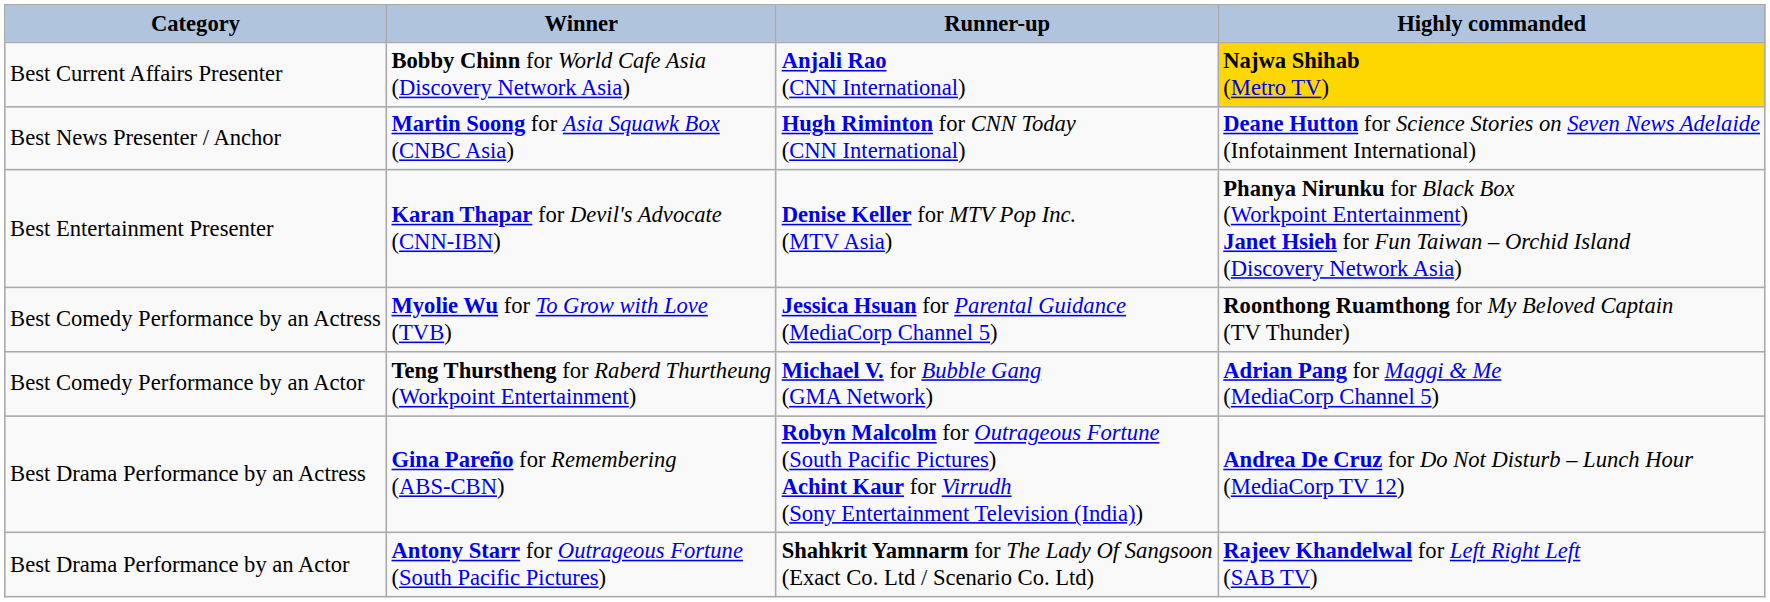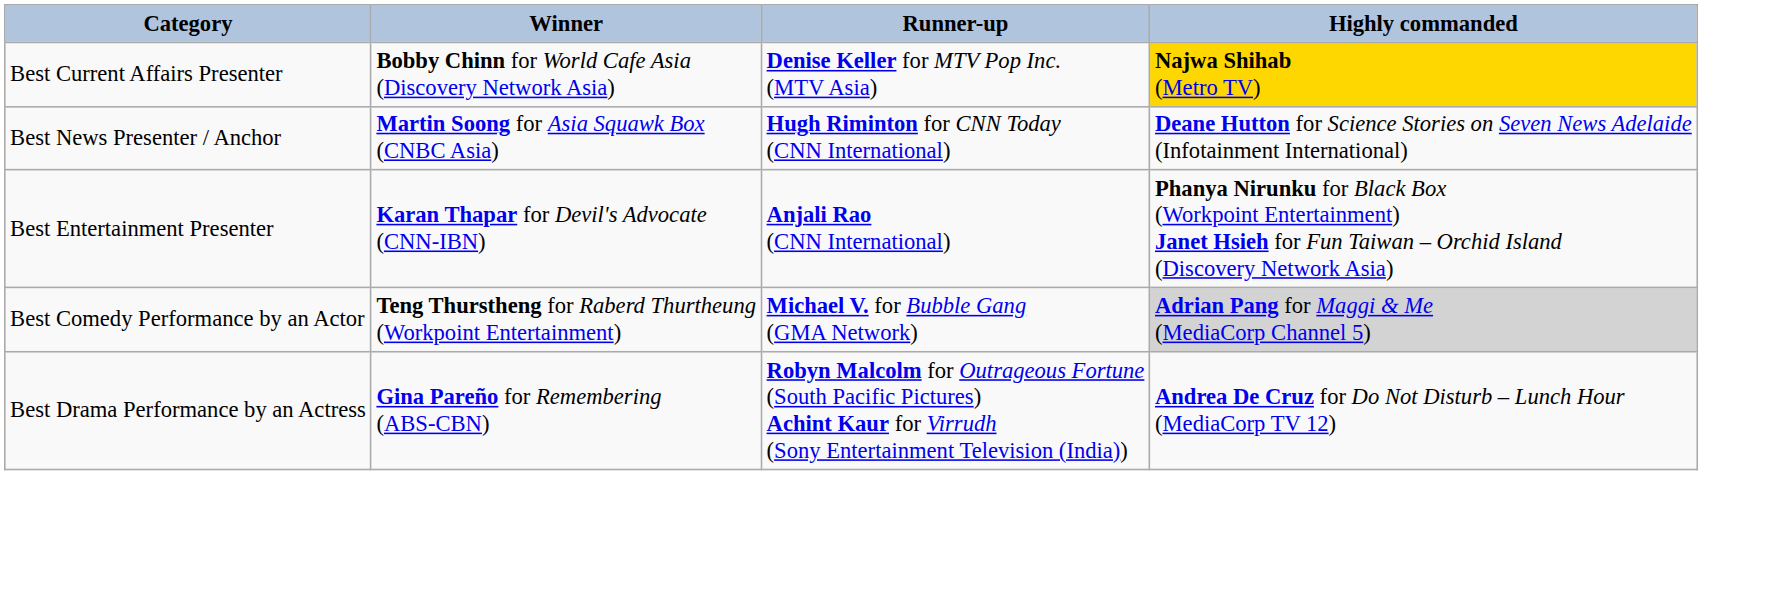 <table class="wikitable" style="font-size:90%" cellpadding="5">
 <tr style="text-align:center;">
 <th style="background:#B0C4DE;">Category</th>
 <th style="background:#B0C4DE;">Winner</th>
 <th style="background:#B0C4DE;">Runner-up</th>
 <th style="background:#B0C4DE;">Highly commanded</th>
 </tr>
 <tr>
 <td>Best Current Affairs Presenter</td>
 <td> <strong>Bobby Chinn</strong> for <em>World Cafe Asia</em><br>(<a href='#'>Discovery Network Asia</a>)</td>
-<td> <strong><a href='#'>Anjali Rao</a></strong><br>(<a href='#'>CNN International</a>)</td>
+<td> <strong><a href='#'>Denise Keller</a></strong> for <em>MTV Pop Inc.</em><br>(<a href='#'>MTV Asia</a>)</td>
 <td style="background: gold;"> <strong>Najwa Shihab</strong><br>(<a href='#'>Metro TV</a>)</td>
 </tr>
 <tr>
 <td>Best News Presenter / Anchor</td>
 <td> <strong><a href='#'>Martin Soong</a></strong> for <em><a href='#'>Asia Squawk Box</a></em><br>(<a href='#'>CNBC Asia</a>)</td>
 <td> <strong><a href='#'>Hugh Riminton</a></strong> for <em>CNN Today</em><br>(<a href='#'>CNN International</a>)</td>
 <td> <strong><a href='#'>Deane Hutton</a></strong> for <em>Science Stories on <a href='#'>Seven News Adelaide</a></em><br>(Infotainment International)</td>
 </tr>
 <tr>
 <td>Best Entertainment Presenter</td>
 <td> <strong><a href='#'>Karan Thapar</a></strong> for <em>Devil's Advocate</em><br>(<a href='#'>CNN-IBN</a>)</td>
-<td> <strong><a href='#'>Denise Keller</a></strong> for <em>MTV Pop Inc.</em><br>(<a href='#'>MTV Asia</a>)</td>
+<td> <strong><a href='#'>Anjali Rao</a></strong><br>(<a href='#'>CNN International</a>)</td>
 <td> <strong>Phanya Nirunku</strong> for <em>Black Box</em><br>(<a href='#'>Workpoint Entertainment</a>)<br> <strong><a href='#'>Janet Hsieh</a></strong> for <em>Fun Taiwan – Orchid Island</em><br>(<a href='#'>Discovery Network Asia</a>)</td>
-</tr>
-<tr>
-<td>Best Comedy Performance by an Actress</td>
-<td> <strong><a href='#'>Myolie Wu</a></strong> for <em><a href='#'>To Grow with Love</a></em><br>(<a href='#'>TVB</a>)</td>
-<td> <strong><a href='#'>Jessica Hsuan</a></strong> for <em><a href='#'>Parental Guidance</a></em><br>(<a href='#'>MediaCorp Channel 5</a>)</td>
-<td> <strong>Roonthong Ruamthong</strong> for <em>My Beloved Captain</em><br>(TV Thunder)</td>
 </tr>
 <tr>
 <td>Best Comedy Performance by an Actor</td>
 <td> <strong>Teng Thurstheng</strong> for <em>Raberd Thurtheung</em><br>(<a href='#'>Workpoint Entertainment</a>)</td>
 <td> <strong><a href='#'>Michael V.</a></strong> for <em><a href='#'>Bubble Gang</a></em><br>(<a href='#'>GMA Network</a>)</td>
-<td> <strong><a href='#'>Adrian Pang</a></strong> for <em><a href='#'>Maggi & Me</a></em><br>(<a href='#'>MediaCorp Channel 5</a>)</td>
+<td style="background: lightgrey;"> <strong><a href='#'>Adrian Pang</a></strong> for <em><a href='#'>Maggi & Me</a></em><br>(<a href='#'>MediaCorp Channel 5</a>)</td>
 </tr>
 <tr>
 <td>Best Drama Performance by an Actress</td>
 <td> <strong><a href='#'>Gina Pareño</a></strong> for <em>Remembering</em><br>(<a href='#'>ABS-CBN</a>)</td>
 <td> <strong><a href='#'>Robyn Malcolm</a></strong> for <em><a href='#'>Outrageous Fortune</a></em><br>(<a href='#'>South Pacific Pictures</a>)<br> <strong><a href='#'>Achint Kaur</a></strong> for <em><a href='#'>Virrudh</a></em><br>(<a href='#'>Sony Entertainment Television (India)</a>)</td>
 <td> <strong><a href='#'>Andrea De Cruz</a></strong> for <em>Do Not Disturb – Lunch Hour</em><br>(<a href='#'>MediaCorp TV 12</a>)</td>
 </tr>
-<tr>
-<td>Best Drama Performance by an Actor</td>
-<td> <strong><a href='#'>Antony Starr</a></strong> for <em><a href='#'>Outrageous Fortune</a></em><br>(<a href='#'>South Pacific Pictures</a>)</td>
-<td> <strong>Shahkrit Yamnarm</strong> for <em>The Lady Of Sangsoon</em><br>(Exact Co. Ltd / Scenario Co. Ltd)</td>
-<td> <strong><a href='#'>Rajeev Khandelwal</a></strong> for <em><a href='#'>Left Right Left</a></em><br>(<a href='#'>SAB TV</a>)</td>
-</tr>
 </table>
